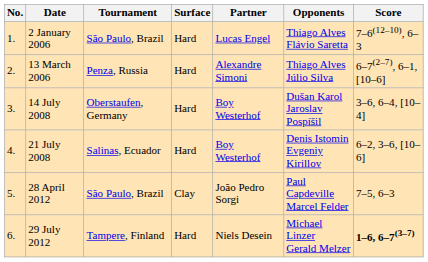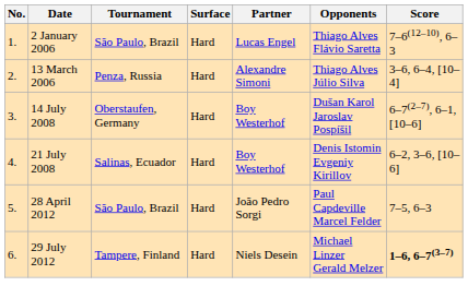 <table class="sortable wikitable">
 <tr>
 <th>No.</th>
 <th>Date</th>
 <th>Tournament</th>
 <th>Surface</th>
 <th>Partner</th>
 <th>Opponents</th>
 <th>Score</th>
 </tr>
 <tr bgcolor=moccasin>
 <td>1.</td>
 <td>2 January 2006</td>
 <td><a href='#'>São Paulo</a>, Brazil</td>
 <td>Hard</td>
 <td> <a href='#'>Lucas Engel</a></td>
 <td> <a href='#'>Thiago Alves</a><br> <a href='#'>Flávio Saretta</a></td>
 <td>7–6<sup>(12–10)</sup>, 6–3</td>
 </tr>
 <tr bgcolor=moccasin>
 <td>2.</td>
 <td>13 March 2006</td>
 <td><a href='#'>Penza</a>, Russia</td>
 <td>Hard</td>
 <td> <a href='#'>Alexandre Simoni</a></td>
 <td> <a href='#'>Thiago Alves</a><br> <a href='#'>Júlio Silva</a></td>
-<td>6–7<sup>(2–7)</sup>, 6–1, [10–6]</td>
+<td>3–6, 6–4, [10–4]</td>
 </tr>
 <tr bgcolor=moccasin>
 <td>3.</td>
 <td>14 July 2008</td>
 <td><a href='#'>Oberstaufen</a>, Germany</td>
 <td>Hard</td>
 <td> <a href='#'>Boy Westerhof</a></td>
 <td> <a href='#'>Dušan Karol</a><br> <a href='#'>Jaroslav Pospíšil</a></td>
-<td>3–6, 6–4, [10–4]</td>
+<td>6–7<sup>(2–7)</sup>, 6–1, [10–6]</td>
 </tr>
 <tr bgcolor=moccasin>
 <td>4.</td>
 <td>21 July 2008</td>
 <td><a href='#'>Salinas</a>, Ecuador</td>
 <td>Hard</td>
 <td> <a href='#'>Boy Westerhof</a></td>
 <td> <a href='#'>Denis Istomin</a><br> <a href='#'>Evgeniy Kirillov</a></td>
 <td>6–2, 3–6, [10–6]</td>
 </tr>
 <tr bgcolor=moccasin>
 <td>5.</td>
 <td>28 April 2012</td>
 <td><a href='#'>São Paulo</a>, Brazil</td>
-<td>Clay</td>
+<td>Hard</td>
 <td> João Pedro Sorgi</td>
 <td> <a href='#'>Paul Capdeville</a><br> <a href='#'>Marcel Felder</a></td>
 <td>7–5, 6–3</td>
 </tr>
 <tr bgcolor=moccasin>
 <td>6.</td>
 <td>29 July 2012</td>
 <td><a href='#'>Tampere</a>, Finland</td>
 <td>Hard</td>
 <td> Niels Desein</td>
 <td> <a href='#'>Michael Linzer</a><br> <a href='#'>Gerald Melzer</a></td>
 <td><strong>1–6, 6–7<sup>(3–7)</sup></strong></td>
 </tr>
 </table>
